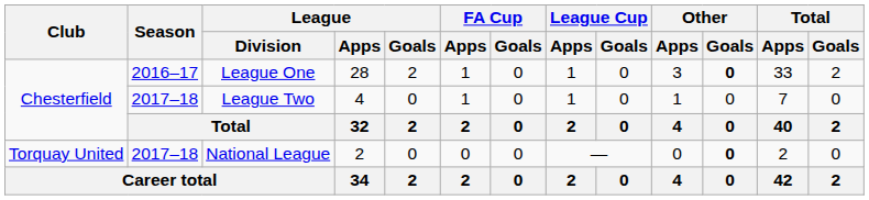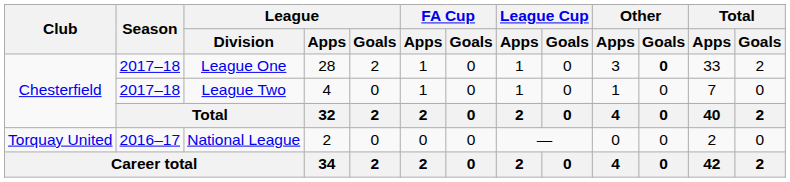 <table class="wikitable" style="text-align: center;">
 <tr>
 <th rowspan="2">Club</th>
 <th rowspan="2">Season</th>
 <th colspan="3">League</th>
 <th colspan="2"><a href='#'>FA Cup</a></th>
 <th colspan="2"><a href='#'>League Cup</a></th>
 <th colspan="2">Other</th>
 <th colspan="2">Total</th>
 </tr>
 <tr>
 <th>Division</th>
 <th>Apps</th>
 <th>Goals</th>
 <th>Apps</th>
 <th>Goals</th>
 <th>Apps</th>
 <th>Goals</th>
 <th>Apps</th>
 <th>Goals</th>
 <th>Apps</th>
 <th>Goals</th>
 </tr>
 <tr>
 <td rowspan="3" valign="center"><a href='#'>Chesterfield</a></td>
-<td><a href='#'>2016–17</a></td>
+<td><a href='#'>2017–18</a></td>
 <td><a href='#'>League One</a></td>
 <td>28</td>
 <td>2</td>
 <td>1</td>
 <td>0</td>
 <td>1</td>
 <td>0</td>
 <td>3</td>
 <td><strong>0</strong></td>
 <td>33</td>
 <td>2</td>
 </tr>
 <tr>
 <td><a href='#'>2017–18</a></td>
 <td><a href='#'>League Two</a></td>
 <td>4</td>
 <td>0</td>
 <td>1</td>
 <td>0</td>
 <td>1</td>
 <td>0</td>
 <td>1</td>
 <td>0</td>
 <td>7</td>
 <td>0</td>
 </tr>
 <tr>
 <th colspan="2">Total</th>
 <th>32</th>
 <th>2</th>
 <th>2</th>
 <th>0</th>
 <th>2</th>
 <th>0</th>
 <th>4</th>
 <th>0</th>
 <th>40</th>
 <th>2</th>
 </tr>
 <tr>
 <td rowspan="1" valign="center"><a href='#'>Torquay United</a></td>
-<td><a href='#'>2017–18</a></td>
+<td><a href='#'>2016–17</a></td>
 <td><a href='#'>National League</a></td>
 <td>2</td>
 <td>0</td>
 <td>0</td>
 <td>0</td>
 <td colspan="2">—</td>
 <td>0</td>
-<td><strong>0</strong></td>
+<td>0</td>
 <td>2</td>
 <td>0</td>
 </tr>
 <tr>
 <th colspan="3">Career total</th>
 <th>34</th>
 <th>2</th>
 <th>2</th>
 <th>0</th>
 <th>2</th>
 <th>0</th>
 <th>4</th>
 <th>0</th>
 <th>42</th>
 <th>2</th>
 </tr>
 </table>
